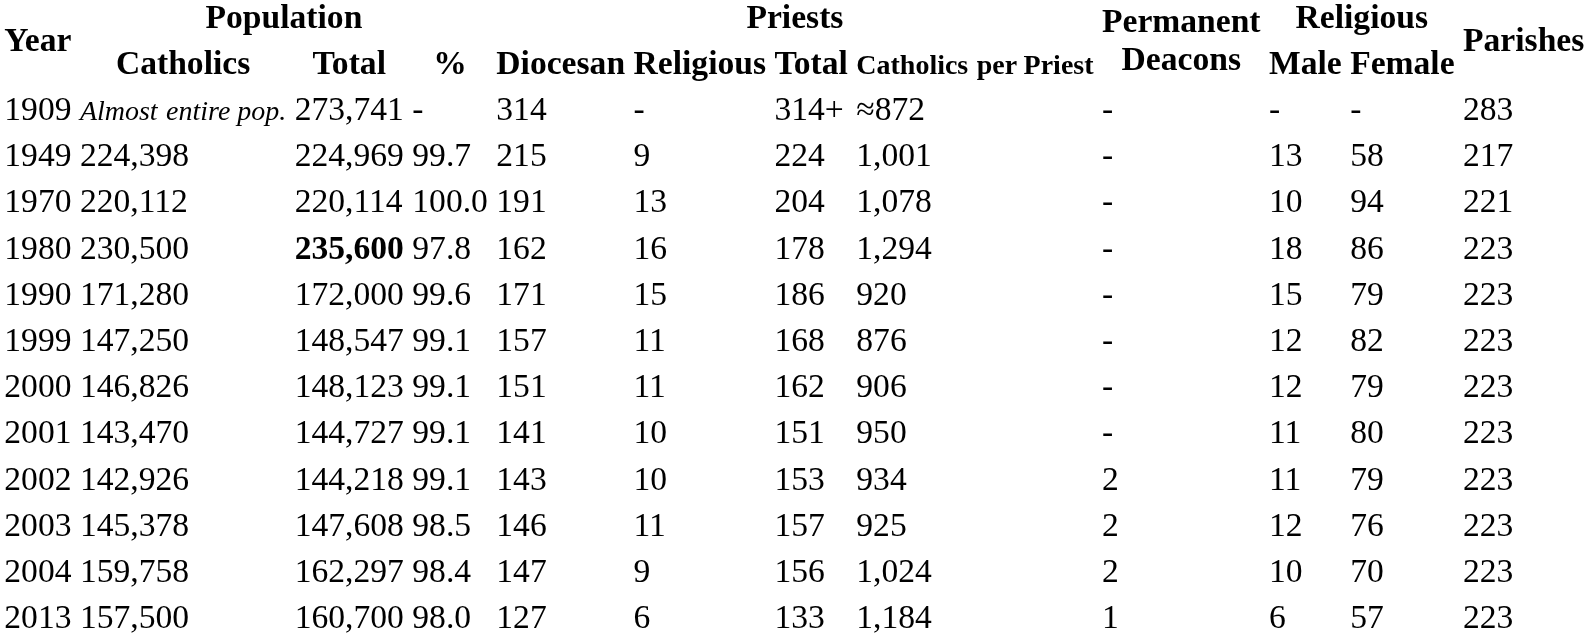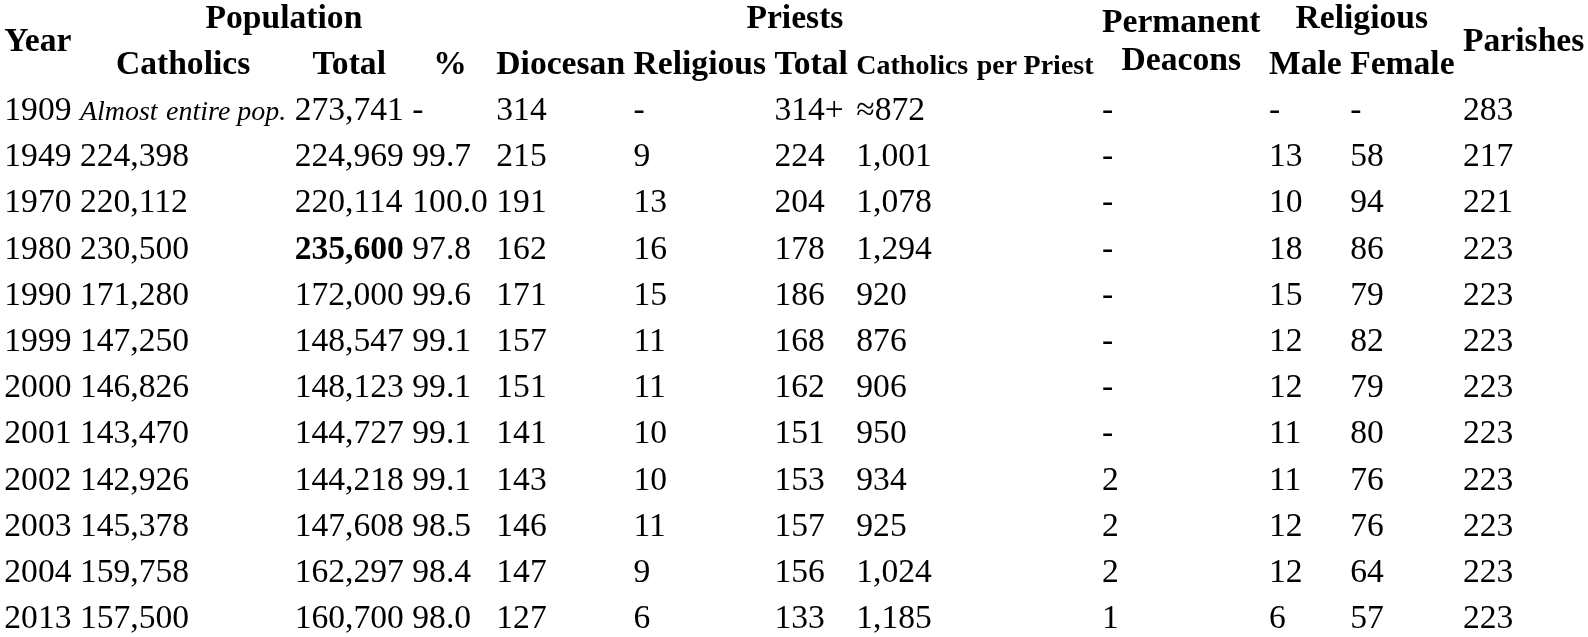 <table>
 <tr>
 <th rowspan="2">Year</th>
 <th colspan="3">Population</th>
 <th colspan="4">Priests</th>
 <th rowspan="2">Permanent<br>Deacons</th>
 <th colspan="2">Religious</th>
 <th rowspan="2">Parishes</th>
 </tr>
 <tr>
 <th>Catholics</th>
 <th>Total</th>
 <th>%</th>
 <th>Diocesan</th>
 <th>Religious</th>
 <th>Total</th>
 <th><small>Catholics</small> <small>per Priest</small></th>
 <th>Male</th>
 <th>Female</th>
 </tr>
 <tr>
 <td>1909</td>
 <td><small><em>Almost</em></small> <small><em>entire pop.</em></small></td>
 <td>273,741</td>
 <td>-</td>
 <td>314</td>
 <td>-</td>
 <td>314+</td>
 <td>≈872</td>
 <td>-</td>
 <td>-</td>
 <td>-</td>
 <td>283</td>
 </tr>
 <tr>
 <td>1949</td>
 <td>224,398</td>
 <td>224,969</td>
 <td>99.7</td>
 <td>215</td>
 <td>9</td>
 <td>224</td>
 <td>1,001</td>
 <td>-</td>
 <td>13</td>
 <td>58</td>
 <td>217</td>
 </tr>
 <tr>
 <td>1970</td>
 <td>220,112</td>
 <td>220,114</td>
 <td>100.0</td>
 <td>191</td>
 <td>13</td>
 <td>204</td>
 <td>1,078</td>
 <td>-</td>
 <td>10</td>
 <td>94</td>
 <td>221</td>
 </tr>
 <tr>
 <td>1980</td>
 <td>230,500</td>
 <td><strong>235,600</strong></td>
 <td>97.8</td>
 <td>162</td>
 <td>16</td>
 <td>178</td>
 <td>1,294</td>
 <td>-</td>
 <td>18</td>
 <td>86</td>
 <td>223</td>
 </tr>
 <tr>
 <td>1990</td>
 <td>171,280</td>
 <td>172,000</td>
 <td>99.6</td>
 <td>171</td>
 <td>15</td>
 <td>186</td>
 <td>920</td>
 <td>-</td>
 <td>15</td>
 <td>79</td>
 <td>223</td>
 </tr>
 <tr>
 <td>1999</td>
 <td>147,250</td>
 <td>148,547</td>
 <td>99.1</td>
 <td>157</td>
 <td>11</td>
 <td>168</td>
 <td>876</td>
 <td>-</td>
 <td>12</td>
 <td>82</td>
 <td>223</td>
 </tr>
 <tr>
 <td>2000</td>
 <td>146,826</td>
 <td>148,123</td>
 <td>99.1</td>
 <td>151</td>
 <td>11</td>
 <td>162</td>
 <td>906</td>
 <td>-</td>
 <td>12</td>
 <td>79</td>
 <td>223</td>
 </tr>
 <tr>
 <td>2001</td>
 <td>143,470</td>
 <td>144,727</td>
 <td>99.1</td>
 <td>141</td>
 <td>10</td>
 <td>151</td>
 <td>950</td>
 <td>-</td>
 <td>11</td>
 <td>80</td>
 <td>223</td>
 </tr>
 <tr>
 <td>2002</td>
 <td>142,926</td>
 <td>144,218</td>
 <td>99.1</td>
 <td>143</td>
 <td>10</td>
 <td>153</td>
 <td>934</td>
 <td>2</td>
 <td>11</td>
-<td>79</td>
+<td>76</td>
 <td>223</td>
 </tr>
 <tr>
 <td>2003</td>
 <td>145,378</td>
 <td>147,608</td>
 <td>98.5</td>
 <td>146</td>
 <td>11</td>
 <td>157</td>
 <td>925</td>
 <td>2</td>
 <td>12</td>
 <td>76</td>
 <td>223</td>
 </tr>
 <tr>
 <td>2004</td>
 <td>159,758</td>
 <td>162,297</td>
 <td>98.4</td>
 <td>147</td>
 <td>9</td>
 <td>156</td>
 <td>1,024</td>
 <td>2</td>
-<td>10</td>
-<td>70</td>
+<td>12</td>
+<td>64</td>
 <td>223</td>
 </tr>
 <tr>
 <td>2013</td>
 <td>157,500</td>
 <td>160,700</td>
 <td>98.0</td>
 <td>127</td>
 <td>6</td>
 <td>133</td>
-<td>1,184</td>
+<td>1,185</td>
 <td>1</td>
 <td>6</td>
 <td>57</td>
 <td>223</td>
 </tr>
 </table>
